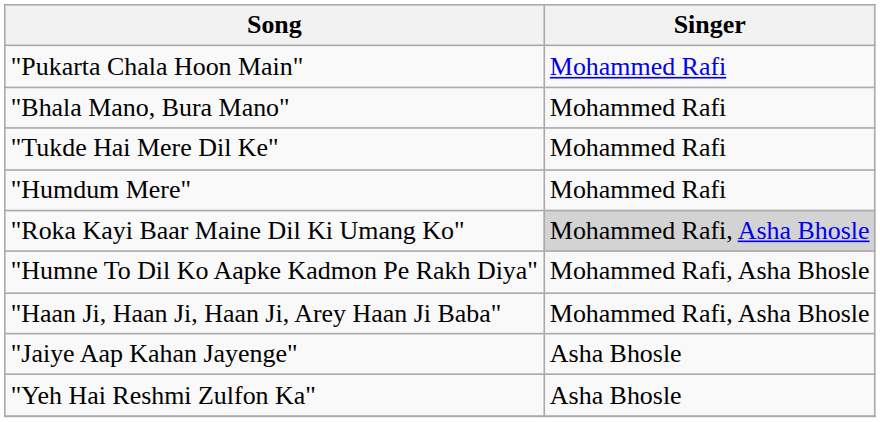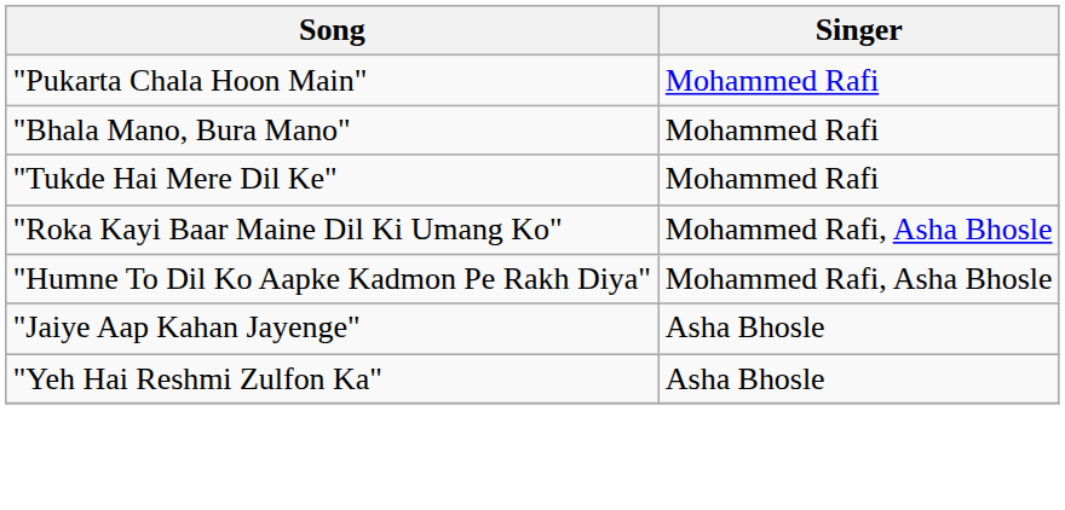 <table class="wikitable">
 <tr>
 <th>Song</th>
 <th>Singer</th>
 </tr>
 <tr>
 <td>"Pukarta Chala Hoon Main"</td>
 <td><a href='#'>Mohammed Rafi</a></td>
 </tr>
 <tr>
 <td>"Bhala Mano, Bura Mano"</td>
 <td>Mohammed Rafi</td>
 </tr>
 <tr>
 <td>"Tukde Hai Mere Dil Ke"</td>
 <td>Mohammed Rafi</td>
 </tr>
 <tr>
-<td>"Humdum Mere"</td>
-<td>Mohammed Rafi</td>
-</tr>
-<tr>
 <td>"Roka Kayi Baar Maine Dil Ki Umang Ko"</td>
-<td style="background: lightgrey;">Mohammed Rafi, <a href='#'>Asha Bhosle</a></td>
+<td>Mohammed Rafi, <a href='#'>Asha Bhosle</a></td>
 </tr>
 <tr>
 <td>"Humne To Dil Ko Aapke Kadmon Pe Rakh Diya"</td>
-<td>Mohammed Rafi, Asha Bhosle</td>
-</tr>
-<tr>
-<td>"Haan Ji, Haan Ji, Haan Ji, Arey Haan Ji Baba"</td>
 <td>Mohammed Rafi, Asha Bhosle</td>
 </tr>
 <tr>
 <td>"Jaiye Aap Kahan Jayenge"</td>
 <td>Asha Bhosle</td>
 </tr>
 <tr>
 <td>"Yeh Hai Reshmi Zulfon Ka"</td>
 <td>Asha Bhosle</td>
 </tr>
 <tr>
 </tr>
 </table>
